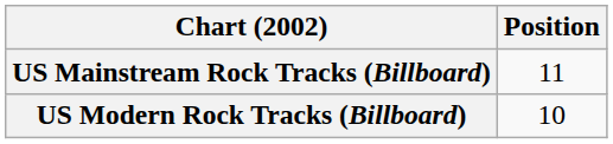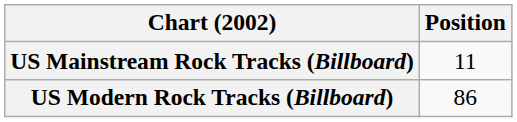 <table class="wikitable plainrowheaders" style="text-align:center">
 <tr>
 <th scope="col">Chart (2002)</th>
 <th scope="col">Position</th>
 </tr>
 <tr>
 <th scope="row">US Mainstream Rock Tracks (<em>Billboard</em>)</th>
 <td>11</td>
 </tr>
 <tr>
 <th scope="row">US Modern Rock Tracks (<em>Billboard</em>)</th>
-<td>10</td>
+<td>86</td>
 </tr>
 </table>
